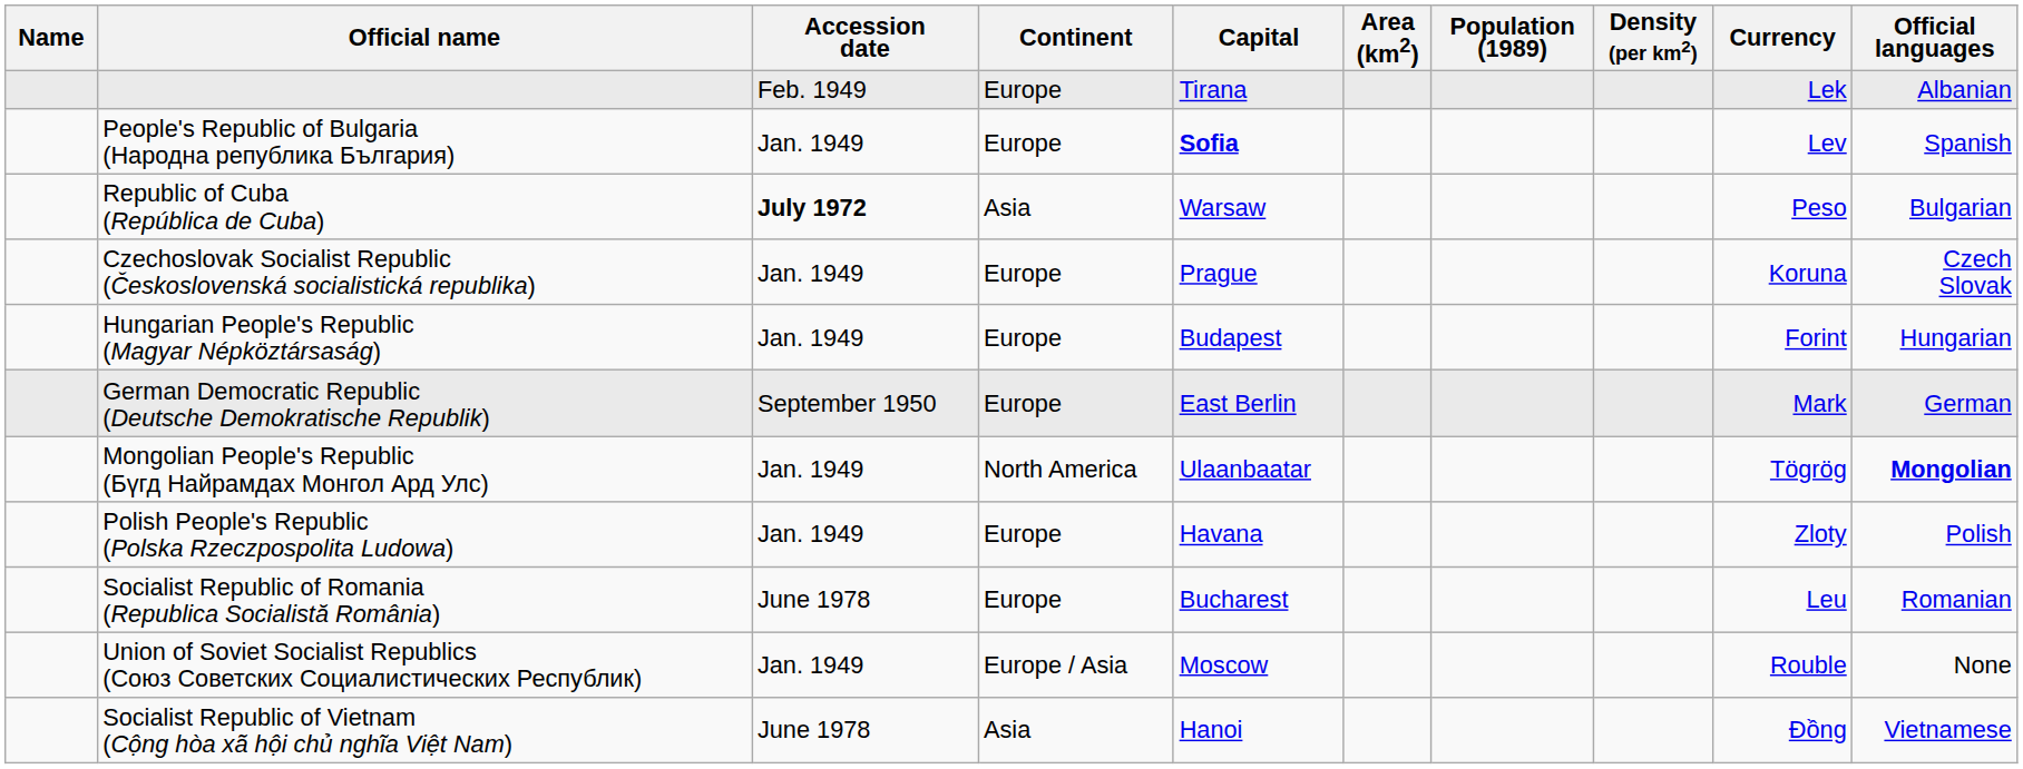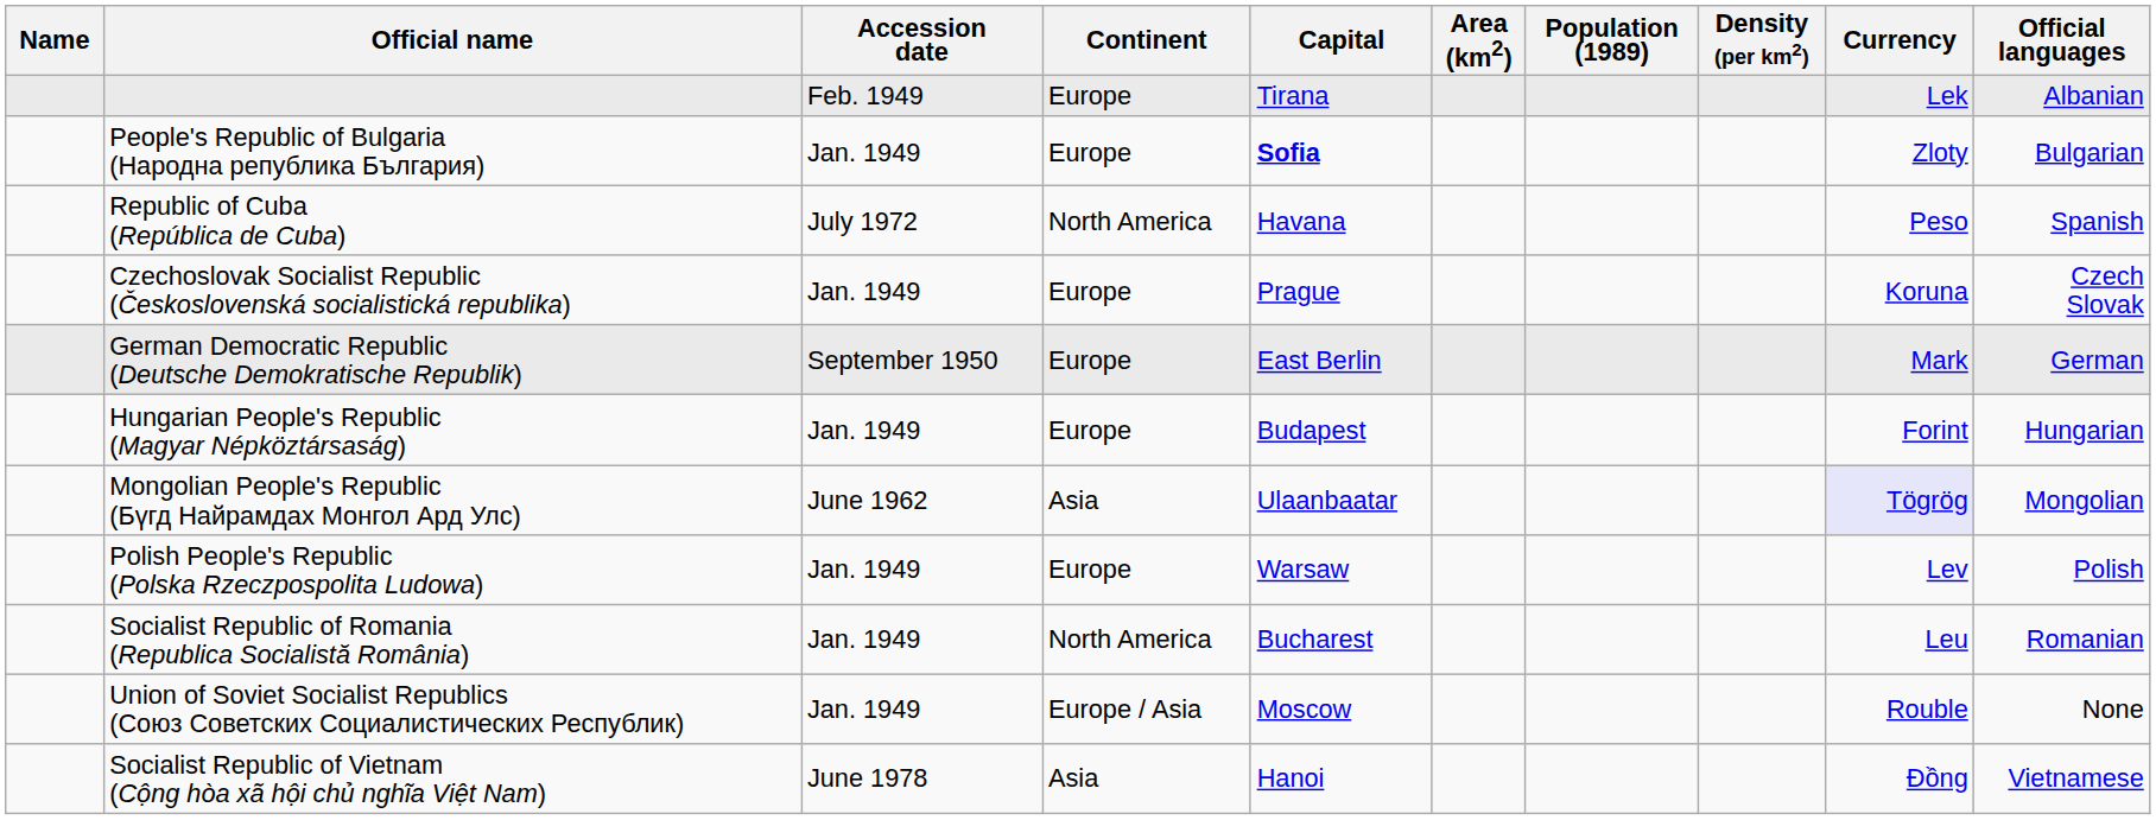 <table class="wikitable sortable"  style="font-size:95%; white-space:nowrap; width:100%;">
 <tr>
 <th style="line-height:95%">Name<br></th>
 <th style="line-height:95%">Official name<br></th>
 <th style="line-height:95%">Accession<br>date<br></th>
 <th style="line-height:95%">Continent<br></th>
 <th style="line-height:95%">Capital<br></th>
 <th style="line-height:95%">Area<br>(km<sup>2</sup>)<br></th>
 <th style="line-height:95%">Population <br>(1989)<br></th>
 <th style="line-height:95%">Density <br><small>(per km<sup>2</sup>)</small><br></th>
 <th style="line-height:95%">Currency<br></th>
 <th style="line-height:95%">Official<br>languages</th>
 </tr>
 <tr>
 <td style="background:#EAEAEA"></td>
 <td style="background:#EAEAEA"></td>
 <td style="background:#EAEAEA">Feb. 1949</td>
 <td style="background:#EAEAEA">Europe</td>
 <td style="background:#EAEAEA"><a href='#'>Tirana</a></td>
 <td style="text-align:right; background:#EAEAEA"></td>
 <td style="text-align:right; background:#EAEAEA"></td>
 <td style="text-align:right; background:#EAEAEA"></td>
 <td style="text-align:right; background:#EAEAEA"><a href='#'>Lek</a></td>
 <td style="text-align:right; background:#EAEAEA"><a href='#'>Albanian</a></td>
 </tr>
 <tr>
 <td></td>
 <td>People's Republic of Bulgaria<br>(Народна република България)</td>
 <td>Jan. 1949</td>
 <td>Europe</td>
 <td><strong><a href='#'>Sofia</a></strong></td>
 <td style="text-align:right"></td>
 <td style="text-align:right"></td>
 <td style="text-align:right"></td>
-<td style="text-align:right"><a href='#'>Lev</a></td>
-<td style="text-align:right"><a href='#'>Spanish</a></td>
+<td style="text-align:right"><a href='#'>Zloty</a></td>
+<td style="text-align:right"><a href='#'>Bulgarian</a></td>
 </tr>
 <tr>
 <td></td>
 <td>Republic of Cuba<br>(<em>República de Cuba</em>)</td>
-<td><strong>July 1972</strong></td>
-<td>Asia</td>
-<td><a href='#'>Warsaw</a></td>
+<td>July 1972</td>
+<td>North America</td>
+<td><a href='#'>Havana</a></td>
 <td style="text-align:right"></td>
 <td style="text-align:right"></td>
 <td style="text-align:right"></td>
 <td style="text-align:right"><a href='#'>Peso</a></td>
-<td style="text-align:right"><a href='#'>Bulgarian</a></td>
+<td style="text-align:right"><a href='#'>Spanish</a></td>
 </tr>
 <tr>
 <td></td>
 <td>Czechoslovak Socialist Republic<br>(<em>Československá socialistická republika</em>)</td>
 <td>Jan. 1949</td>
 <td>Europe</td>
 <td><a href='#'>Prague</a></td>
 <td style="text-align:right"></td>
 <td style="text-align:right"></td>
 <td style="text-align:right"></td>
 <td style="text-align:right"><a href='#'>Koruna</a></td>
 <td style="text-align:right"><a href='#'>Czech</a><br><a href='#'>Slovak</a></td>
-</tr>
-<tr>
-<td></td>
-<td>Hungarian People's Republic<br>(<em>Magyar Népköztársaság</em>)</td>
-<td>Jan. 1949</td>
-<td>Europe</td>
-<td><a href='#'>Budapest</a></td>
-<td style="text-align:right"></td>
-<td style="text-align:right"></td>
-<td style="text-align:right"></td>
-<td style="text-align:right"><a href='#'>Forint</a></td>
-<td style="text-align:right"><a href='#'>Hungarian</a></td>
 </tr>
 <tr>
 <td style="background:#EAEAEA"></td>
 <td style="background:#EAEAEA">German Democratic Republic<br>(<em>Deutsche Demokratische Republik</em>)</td>
 <td style="background:#EAEAEA">September 1950</td>
 <td style="background:#EAEAEA">Europe</td>
 <td style="background:#EAEAEA"><a href='#'>East Berlin</a></td>
 <td style="text-align:right; background:#EAEAEA"></td>
 <td style="text-align:right; background:#EAEAEA"></td>
 <td style="text-align:right; background:#EAEAEA"></td>
 <td style="text-align:right; background:#EAEAEA"><a href='#'>Mark</a></td>
 <td style="text-align:right; background:#EAEAEA"><a href='#'>German</a></td>
 </tr>
 <tr>
 <td></td>
+<td>Hungarian People's Republic<br>(<em>Magyar Népköztársaság</em>)</td>
+<td>Jan. 1949</td>
+<td>Europe</td>
+<td><a href='#'>Budapest</a></td>
+<td style="text-align:right"></td>
+<td style="text-align:right"></td>
+<td style="text-align:right"></td>
+<td style="text-align:right"><a href='#'>Forint</a></td>
+<td style="text-align:right"><a href='#'>Hungarian</a></td>
+</tr>
+<tr>
+<td></td>
 <td>Mongolian People's Republic<br>(Бүгд Найрамдах Монгол Ард Улс)</td>
-<td>Jan. 1949</td>
-<td>North America</td>
+<td>June 1962</td>
+<td>Asia</td>
 <td><a href='#'>Ulaanbaatar</a></td>
 <td style="text-align:right"></td>
 <td style="text-align:right"></td>
 <td style="text-align:right"></td>
-<td style="text-align:right"><a href='#'>Tögrög</a></td>
-<td style="text-align:right"><strong><a href='#'>Mongolian</a></strong></td>
+<td style="background: lavender; text-align:right"><a href='#'>Tögrög</a></td>
+<td style="text-align:right"><a href='#'>Mongolian</a></td>
 </tr>
 <tr>
 <td></td>
 <td>Polish People's Republic<br>(<em>Polska Rzeczpospolita Ludowa</em>)</td>
 <td>Jan. 1949</td>
 <td>Europe</td>
-<td><a href='#'>Havana</a></td>
+<td><a href='#'>Warsaw</a></td>
 <td style="text-align:right"></td>
 <td style="text-align:right"></td>
 <td style="text-align:right"></td>
-<td style="text-align:right"><a href='#'>Zloty</a></td>
+<td style="text-align:right"><a href='#'>Lev</a></td>
 <td style="text-align:right"><a href='#'>Polish</a></td>
 </tr>
 <tr>
 <td></td>
 <td>Socialist Republic of Romania<br>(<em>Republica Socialistă România</em>)</td>
-<td>June 1978</td>
-<td>Europe</td>
+<td>Jan. 1949</td>
+<td>North America</td>
 <td><a href='#'>Bucharest</a></td>
 <td style="text-align:right"></td>
 <td style="text-align:right"></td>
 <td style="text-align:right"></td>
 <td style="text-align:right"><a href='#'>Leu</a></td>
 <td style="text-align:right"><a href='#'>Romanian</a></td>
 </tr>
 <tr>
 <td></td>
 <td>Union of Soviet Socialist Republics<br>(Союз Советских Социалистических Республик)</td>
 <td>Jan. 1949</td>
 <td>Europe / Asia</td>
 <td><a href='#'>Moscow</a></td>
 <td style="text-align:right"></td>
 <td style="text-align:right"></td>
 <td style="text-align:right"></td>
 <td style="text-align:right"><a href='#'>Rouble</a></td>
 <td style="text-align:right">None</td>
 </tr>
 <tr>
 <td></td>
 <td>Socialist Republic of Vietnam<br>(<em>Cộng hòa xã hội chủ nghĩa Việt Nam</em>)</td>
 <td>June 1978</td>
 <td>Asia</td>
 <td><a href='#'>Hanoi</a></td>
 <td style="text-align:right"></td>
 <td style="text-align:right"></td>
 <td style="text-align:right"></td>
 <td style="text-align:right"><a href='#'>Đồng</a></td>
 <td style="text-align:right"><a href='#'>Vietnamese</a></td>
 </tr>
 </table>
